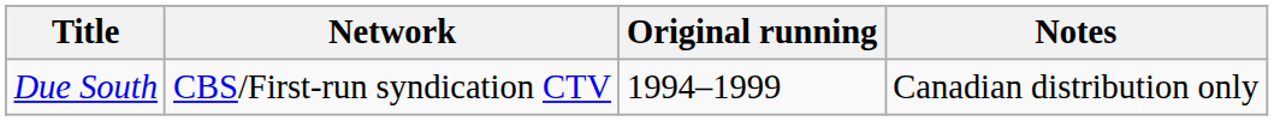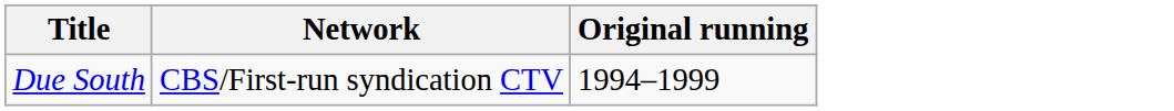 <table class="wikitable sortable">
 <tr>
 <th>Title</th>
 <th>Network</th>
 <th>Original running</th>
-<th>Notes</th>
 </tr>
 <tr>
 <td><em><a href='#'>Due South</a></em></td>
 <td><a href='#'>CBS</a>/First-run syndication <a href='#'>CTV</a></td>
 <td>1994–1999</td>
-<td>Canadian distribution only</td>
 </tr>
 </table>
